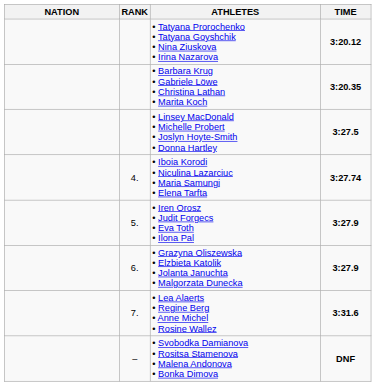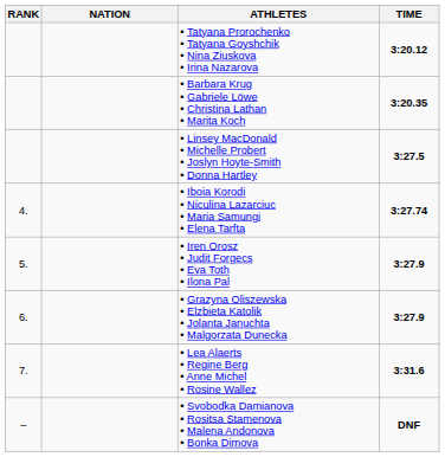 <table class="wikitable" style="border-collapse: collapse; font-size: 90%;">
 <tr>
+<th>RANK</th>
 <th style="width: 12em">NATION</th>
-<th>RANK</th>
 <th style="width: 18em">ATHLETES</th>
 <th style="width: 5em">TIME</th>
 </tr>
 <tr>
 <td align="center"></td>
 <td align="center"></td>
 <td>• <a href='#'>Tatyana Prorochenko</a><br>• <a href='#'>Tatyana Goyshchik</a><br>• <a href='#'>Nina Ziuskova</a><br>• <a href='#'>Irina Nazarova</a></td>
 <td align="center"><strong>3:20.12</strong></td>
 </tr>
 <tr>
 <td align="center"></td>
 <td align="center"></td>
 <td>• <a href='#'>Barbara Krug</a><br>• <a href='#'>Gabriele Löwe</a><br>• <a href='#'>Christina Lathan</a><br>• <a href='#'>Marita Koch</a></td>
 <td align="center"><strong>3:20.35</strong></td>
 </tr>
 <tr>
 <td align="center"></td>
 <td align="center"></td>
 <td>• <a href='#'>Linsey MacDonald</a><br>• <a href='#'>Michelle Probert</a><br>• <a href='#'>Joslyn Hoyte-Smith</a><br>• <a href='#'>Donna Hartley</a></td>
 <td align="center"><strong>3:27.5</strong></td>
 </tr>
 <tr>
+<td align="center">4.</td>
 <td align="center"></td>
-<td align="center">4.</td>
 <td>• <a href='#'>Iboia Korodi</a><br>• <a href='#'>Niculina Lazarciuc</a><br>• <a href='#'>Maria Samungi</a><br>• <a href='#'>Elena Tarfta</a></td>
 <td align="center"><strong>3:27.74</strong></td>
 </tr>
 <tr>
+<td align="center">5.</td>
 <td align="center"></td>
-<td align="center">5.</td>
 <td>• <a href='#'>Iren Orosz</a><br>• <a href='#'>Judit Forgecs</a><br>• <a href='#'>Eva Toth</a><br>• <a href='#'>Ilona Pal</a></td>
 <td align="center"><strong>3:27.9</strong></td>
 </tr>
 <tr>
+<td align="center">6.</td>
 <td align="center"></td>
-<td align="center">6.</td>
 <td>• <a href='#'>Grazyna Oliszewska</a><br>• <a href='#'>Elzbieta Katolik</a><br>• <a href='#'>Jolanta Januchta</a><br>• <a href='#'>Malgorzata Dunecka</a></td>
 <td align="center"><strong>3:27.9</strong></td>
 </tr>
 <tr>
+<td align="center">7.</td>
 <td align="center"></td>
-<td align="center">7.</td>
 <td>• <a href='#'>Lea Alaerts</a><br>• <a href='#'>Regine Berg</a><br>• <a href='#'>Anne Michel</a><br>• <a href='#'>Rosine Wallez</a></td>
 <td align="center"><strong>3:31.6</strong></td>
 </tr>
 <tr>
+<td align="center">–</td>
 <td align="center"></td>
-<td align="center">–</td>
 <td>• <a href='#'>Svobodka Damianova</a><br>• <a href='#'>Rositsa Stamenova</a><br>• <a href='#'>Malena Andonova</a><br>• <a href='#'>Bonka Dimova</a></td>
 <td align="center"><strong>DNF</strong></td>
 </tr>
 </table>
